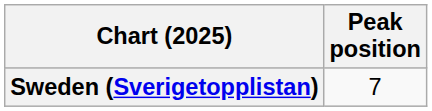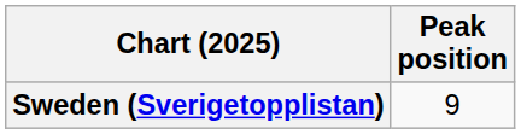 <table class="wikitable plainrowheaders" style="text-align:center">
 <tr>
 <th scope="col">Chart (2025)</th>
 <th scope="col">Peak<br>position</th>
 </tr>
 <tr>
 <th scope="row">Sweden (<a href='#'>Sverigetopplistan</a>)</th>
-<td>7</td>
+<td>9</td>
 </tr>
 </table>
